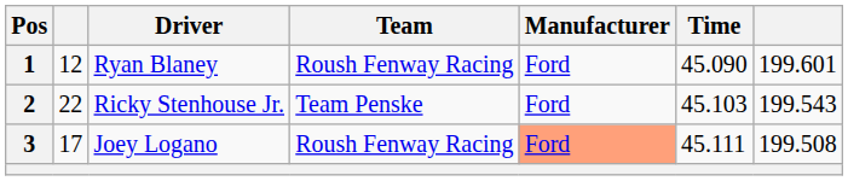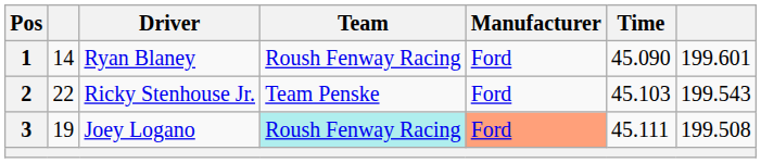 <table class="wikitable" style="font-size:95%">
 <tr>
 <th>Pos</th>
 <th></th>
 <th>Driver</th>
 <th>Team</th>
 <th>Manufacturer</th>
 <th>Time</th>
 <th></th>
 </tr>
 <tr>
 <th>1</th>
-<td>12</td>
+<td>14</td>
 <td><a href='#'>Ryan Blaney</a></td>
 <td><a href='#'>Roush Fenway Racing</a></td>
 <td><a href='#'>Ford</a></td>
 <td>45.090</td>
 <td>199.601</td>
 </tr>
 <tr>
 <th>2</th>
 <td>22</td>
 <td><a href='#'>Ricky Stenhouse Jr.</a></td>
 <td><a href='#'>Team Penske</a></td>
 <td><a href='#'>Ford</a></td>
 <td>45.103</td>
 <td>199.543</td>
 </tr>
 <tr>
 <th>3</th>
-<td>17</td>
+<td>19</td>
 <td><a href='#'>Joey Logano</a></td>
-<td><a href='#'>Roush Fenway Racing</a></td>
+<td style="background: paleturquoise;"><a href='#'>Roush Fenway Racing</a></td>
 <td style="background: lightsalmon;"><a href='#'>Ford</a></td>
 <td>45.111</td>
 <td>199.508</td>
 </tr>
 <tr>
 <th colspan="7"></th>
 </tr>
 </table>
